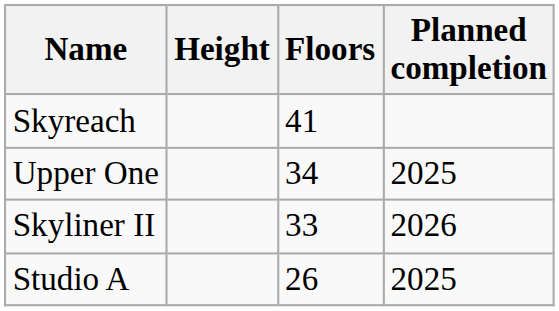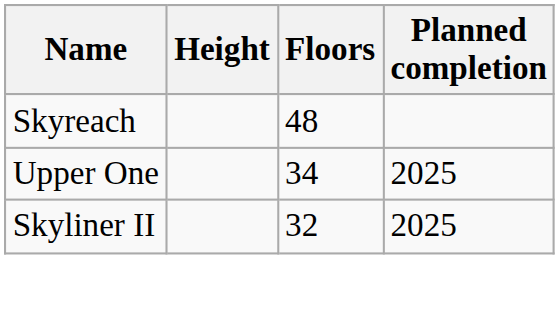 <table class="wikitable sortable">
 <tr>
 <th>Name</th>
 <th>Height<br></th>
 <th>Floors</th>
 <th>Planned<br>completion</th>
 </tr>
 <tr>
 <td>Skyreach</td>
 <td></td>
-<td>41</td>
+<td>48</td>
 <td></td>
 </tr>
 <tr>
 <td>Upper One</td>
 <td></td>
 <td>34</td>
 <td>2025</td>
 </tr>
 <tr>
 <td>Skyliner II</td>
 <td></td>
-<td>33</td>
-<td>2026</td>
-</tr>
-<tr>
-<td>Studio A</td>
-<td></td>
-<td>26</td>
+<td>32</td>
 <td>2025</td>
 </tr>
 </table>
